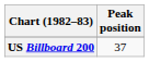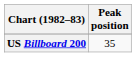 <table class="wikitable sortable plainrowheaders" style="text-align:center">
 <tr>
 <th scope="col">Chart (1982–83)</th>
 <th scope="col">Peak<br>position</th>
 </tr>
 <tr>
 </tr>
 <tr>
 </tr>
 <tr>
 </tr>
 <tr>
 </tr>
 <tr>
 <th scope="row">US <a href='#'><em>Billboard</em> 200</a></th>
-<td>37</td>
+<td>35</td>
 </tr>
 </table>
